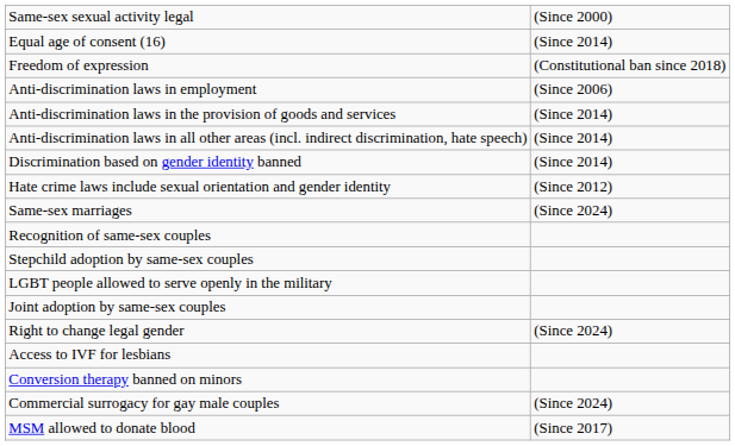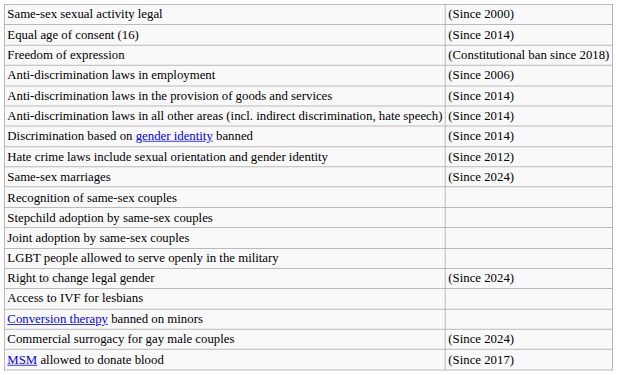 <table class="wikitable">
 <tr>
 <td>Same-sex sexual activity legal</td>
 <td> (Since 2000)</td>
 </tr>
 <tr>
 <td>Equal age of consent (16)</td>
 <td> (Since 2014)</td>
 </tr>
 <tr>
 <td>Freedom of expression</td>
 <td> (Constitutional ban since 2018)</td>
 </tr>
 <tr>
 <td>Anti-discrimination laws in employment</td>
 <td> (Since 2006)</td>
 </tr>
 <tr>
 <td>Anti-discrimination laws in the provision of goods and services</td>
 <td> (Since 2014)</td>
 </tr>
 <tr>
 <td>Anti-discrimination laws in all other areas (incl. indirect discrimination, hate speech)</td>
 <td> (Since 2014)</td>
 </tr>
 <tr>
 <td>Discrimination based on <a href='#'>gender identity</a> banned</td>
 <td> (Since 2014)</td>
 </tr>
 <tr>
 <td>Hate crime laws include sexual orientation and gender identity</td>
 <td> (Since 2012)</td>
 </tr>
 <tr>
 <td>Same-sex marriages</td>
 <td> (Since 2024)</td>
 </tr>
 <tr>
 <td>Recognition of same-sex couples</td>
 <td></td>
 </tr>
 <tr>
 <td>Stepchild adoption by same-sex couples</td>
 <td></td>
 </tr>
 <tr>
-<td>LGBT people allowed to serve openly in the military</td>
+<td>Joint adoption by same-sex couples</td>
 <td></td>
 </tr>
 <tr>
-<td>Joint adoption by same-sex couples</td>
+<td>LGBT people allowed to serve openly in the military</td>
 <td></td>
 </tr>
 <tr>
 <td>Right to change legal gender</td>
 <td> (Since 2024)</td>
 </tr>
 <tr>
 <td>Access to IVF for lesbians</td>
 <td></td>
 </tr>
 <tr>
 <td><a href='#'>Conversion therapy</a> banned on minors</td>
 <td></td>
 </tr>
 <tr>
 <td>Commercial surrogacy for gay male couples</td>
 <td> (Since 2024)</td>
 </tr>
 <tr>
 <td><a href='#'>MSM</a> allowed to donate blood</td>
 <td> (Since 2017)</td>
 </tr>
 </table>
